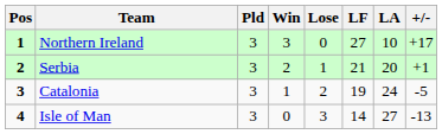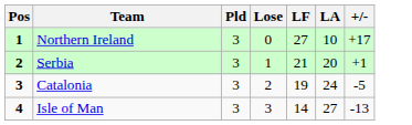 <table class="wikitable" style="font-size: 100%">
 <tr>
 <th width=20>Pos</th>
 <th width=200>Team</th>
 <th width=25>Pld</th>
-<th width=25>Win</th>
 <th width=25>Lose</th>
 <th width=25>LF</th>
 <th width=25>LA</th>
 <th width=25>+/-</th>
 </tr>
 <tr align=center style="background: #ccffcc;">
 <td><strong>1</strong></td>
 <td align="left"> <a href='#'>Northern Ireland</a></td>
-<td>3</td>
 <td>3</td>
 <td>0</td>
 <td>27</td>
 <td>10</td>
 <td>+17</td>
 </tr>
 <tr align=center style="background: #ccffcc;">
 <td><strong>2</strong></td>
 <td align="left"> <a href='#'>Serbia</a></td>
 <td>3</td>
-<td>2</td>
 <td>1</td>
 <td>21</td>
 <td>20</td>
 <td>+1</td>
 </tr>
 <tr align=center>
 <td><strong>3</strong></td>
 <td align="left"> <a href='#'>Catalonia</a></td>
 <td>3</td>
-<td>1</td>
 <td>2</td>
 <td>19</td>
 <td>24</td>
 <td>-5</td>
 </tr>
 <tr align=center>
 <td><strong>4</strong></td>
 <td align="left"> <a href='#'>Isle of Man</a></td>
 <td>3</td>
-<td>0</td>
 <td>3</td>
 <td>14</td>
 <td>27</td>
 <td>-13</td>
 </tr>
 </table>
